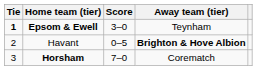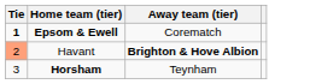 <table class="wikitable" style="text-align:center; font-size:85%">
 <tr>
 <th>Tie</th>
 <th>Home team (tier)</th>
-<th>Score</th>
 <th>Away team (tier)</th>
 <th></th>
 </tr>
 <tr>
 <td align="center"><strong>1</strong></td>
 <td><strong>Epsom & Ewell</strong></td>
-<td align="center">3–0</td>
-<td>Teynham</td>
+<td>Corematch</td>
 <td></td>
 </tr>
 <tr>
-<td align="center">2</td>
+<td align="center" style="background: lightsalmon;">2</td>
 <td>Havant</td>
-<td align="center">0–5</td>
 <td><strong>Brighton & Hove Albion</strong></td>
 <td></td>
 </tr>
 <tr>
 <td align="center">3</td>
 <td><strong>Horsham</strong></td>
-<td align="center">7–0</td>
-<td>Corematch</td>
+<td>Teynham</td>
 <td></td>
 </tr>
 </table>
